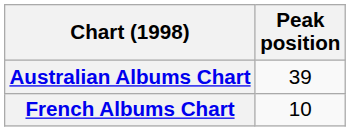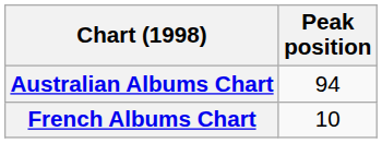 <table class="wikitable sortable plainrowheaders">
 <tr>
 <th scope="col">Chart (1998)</th>
 <th scope="col">Peak<br>position</th>
 </tr>
 <tr>
 <th scope="row"><a href='#'>Australian Albums Chart</a></th>
-<td style="text-align:center;">39</td>
+<td style="text-align:center;">94</td>
 </tr>
 <tr>
 <th scope="row"><a href='#'>French Albums Chart</a></th>
 <td style="text-align:center;">10</td>
 </tr>
 </table>
